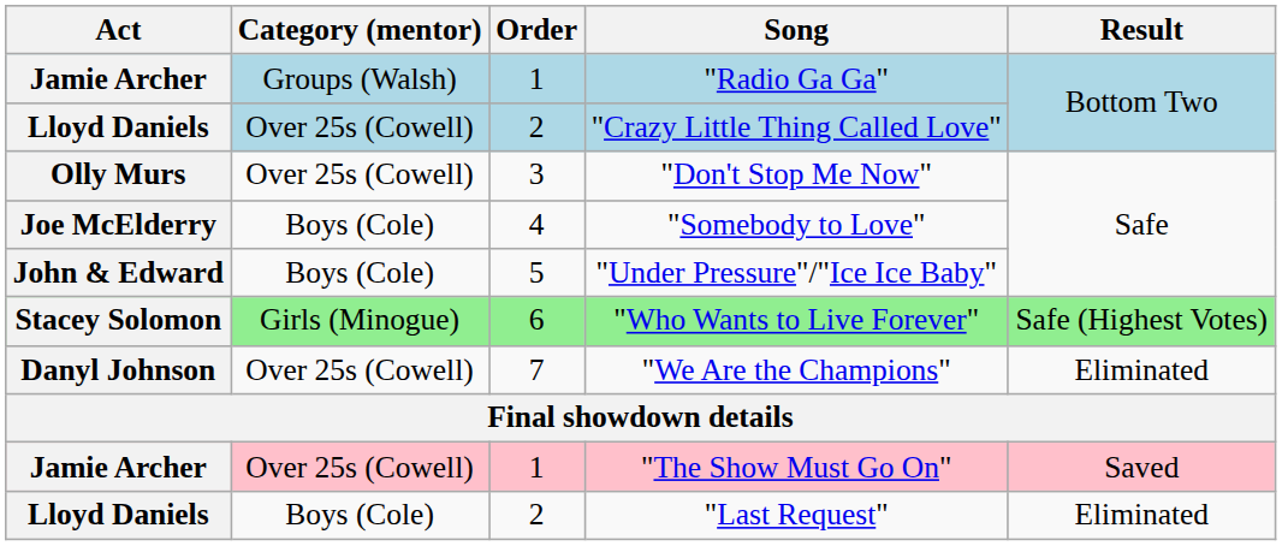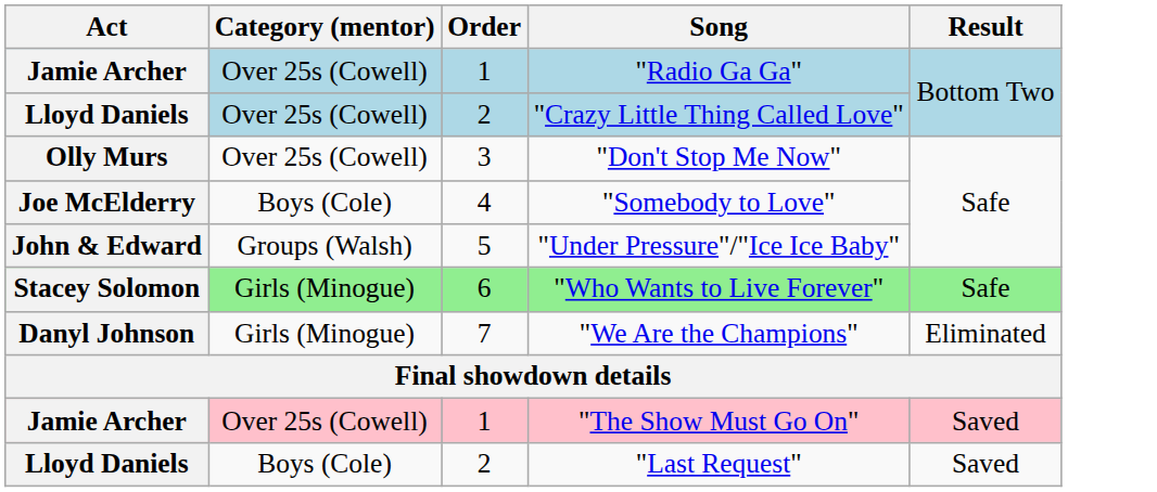 <table class="wikitable plainrowheaders" style="text-align:center;">
 <tr>
 <th scope="col">Act</th>
 <th scope="col">Category (mentor)</th>
 <th scope="col">Order</th>
 <th scope="col">Song</th>
 <th scope="col">Result</th>
 </tr>
 <tr style="background: lightblue">
 <th scope="row">Jamie Archer</th>
-<td>Groups (Walsh)</td>
+<td>Over 25s (Cowell)</td>
 <td>1</td>
 <td>"<a href='#'>Radio Ga Ga</a>"</td>
 <td rowspan=2>Bottom Two</td>
 </tr>
 <tr style="background: lightblue">
 <th scope="row">Lloyd Daniels</th>
 <td>Over 25s (Cowell)</td>
 <td>2</td>
 <td>"<a href='#'>Crazy Little Thing Called Love</a>"</td>
 </tr>
 <tr>
 <th scope="row">Olly Murs</th>
 <td>Over 25s (Cowell)</td>
 <td>3</td>
 <td>"<a href='#'>Don't Stop Me Now</a>"</td>
 <td rowspan=3>Safe</td>
 </tr>
 <tr>
 <th scope="row">Joe McElderry</th>
 <td>Boys (Cole)</td>
 <td>4</td>
 <td>"<a href='#'>Somebody to Love</a>"</td>
 </tr>
 <tr>
 <th scope="row">John & Edward</th>
-<td>Boys (Cole)</td>
+<td>Groups (Walsh)</td>
 <td>5</td>
 <td>"<a href='#'>Under Pressure</a>"/"<a href='#'>Ice Ice Baby</a>"</td>
 </tr>
 <tr style="background:lightgreen;">
 <th scope="row">Stacey Solomon</th>
 <td>Girls (Minogue)</td>
 <td>6</td>
 <td>"<a href='#'>Who Wants to Live Forever</a>"</td>
-<td>Safe (Highest Votes)</td>
+<td>Safe</td>
 </tr>
 <tr>
 <th scope="row">Danyl Johnson</th>
-<td>Over 25s (Cowell)</td>
+<td>Girls (Minogue)</td>
 <td>7</td>
 <td>"<a href='#'>We Are the Champions</a>"</td>
 <td>Eliminated</td>
 </tr>
 <tr>
 <th colspan=5>Final showdown details</th>
 </tr>
 <tr style="background: pink">
 <th scope="row">Jamie Archer</th>
 <td>Over 25s (Cowell)</td>
 <td>1</td>
 <td>"<a href='#'>The Show Must Go On</a>"</td>
 <td>Saved</td>
 </tr>
 <tr>
 <th scope="row">Lloyd Daniels</th>
 <td>Boys (Cole)</td>
 <td>2</td>
 <td>"<a href='#'>Last Request</a>"</td>
-<td>Eliminated</td>
+<td>Saved</td>
 </tr>
 </table>
